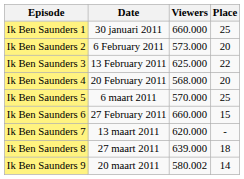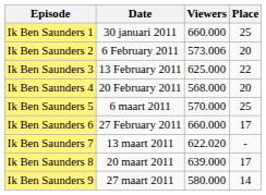 <table class="wikitable sortable" style="text-align:center">
 <tr>
 <th>Episode</th>
 <th>Date</th>
 <th>Viewers</th>
 <th>Place</th>
 </tr>
 <tr>
 <td style="background:#FFF380">Ik Ben Saunders 1</td>
 <td>30 januari 2011</td>
 <td>660.000</td>
 <td>25</td>
 </tr>
 <tr>
 <td style="background:#FFF380">Ik Ben Saunders 2</td>
 <td>6 February 2011</td>
-<td>573.000</td>
+<td>573.006</td>
 <td>20</td>
 </tr>
 <tr>
 <td style="background:#FFF380">Ik Ben Saunders 3</td>
 <td>13 February 2011</td>
 <td>625.000</td>
 <td>22</td>
 </tr>
 <tr>
 <td style="background:#FFF380">Ik Ben Saunders 4</td>
 <td>20 February 2011</td>
 <td>568.000</td>
 <td>20</td>
 </tr>
 <tr>
 <td style="background:#FFF380">Ik Ben Saunders 5</td>
 <td>6 maart 2011</td>
 <td>570.000</td>
 <td>25</td>
 </tr>
 <tr>
 <td style="background:#FFF380">Ik Ben Saunders 6</td>
 <td>27 February 2011</td>
 <td>660.000</td>
-<td>15</td>
+<td>17</td>
 </tr>
 <tr>
 <td style="background:#FFF380">Ik Ben Saunders 7</td>
 <td>13 maart 2011</td>
-<td>620.000</td>
+<td>622.020</td>
 <td>-</td>
 </tr>
 <tr>
 <td style="background:#FFF380">Ik Ben Saunders 8</td>
-<td>27 maart 2011</td>
+<td>20 maart 2011</td>
 <td>639.000</td>
-<td>18</td>
+<td>17</td>
 </tr>
 <tr>
 <td style="background:#FFF380">Ik Ben Saunders 9</td>
-<td>20 maart 2011</td>
-<td>580.002</td>
+<td>27 maart 2011</td>
+<td>580.000</td>
 <td>14</td>
 </tr>
 </table>
